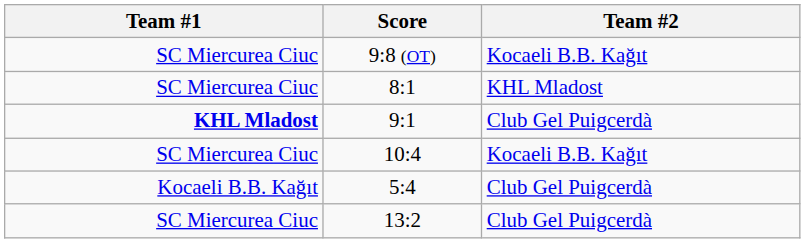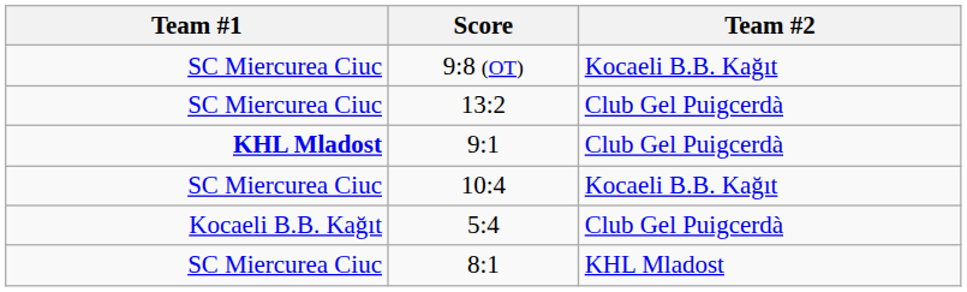 <table class="wikitable" style="text-align: center;">
 <tr>
 <th width=22%>Team #1</th>
 <th width=11%>Score</th>
 <th width=22%>Team #2</th>
 </tr>
 <tr>
 <td style="text-align: right;"><a href='#'>SC Miercurea Ciuc</a> </td>
 <td>9:8 <small>(<a href='#'>OT</a>)</small></td>
 <td style="text-align: left;"> <a href='#'>Kocaeli B.B. Kağıt</a></td>
 </tr>
 <tr>
 <td style="text-align: right;"><a href='#'>SC Miercurea Ciuc</a> </td>
-<td>8:1</td>
-<td style="text-align: left;"> <a href='#'>KHL Mladost</a></td>
+<td>13:2</td>
+<td style="text-align: left;"> <a href='#'>Club Gel Puigcerdà</a></td>
 </tr>
 <tr>
 <td style="text-align: right;"><strong><a href='#'>KHL Mladost</a> </strong></td>
 <td>9:1</td>
 <td style="text-align: left;"> <a href='#'>Club Gel Puigcerdà</a></td>
 </tr>
 <tr>
 <td style="text-align: right;"><a href='#'>SC Miercurea Ciuc</a> </td>
 <td>10:4</td>
 <td style="text-align: left;"> <a href='#'>Kocaeli B.B. Kağıt</a></td>
 </tr>
 <tr>
 <td style="text-align: right;"><a href='#'>Kocaeli B.B. Kağıt</a> </td>
 <td>5:4</td>
 <td style="text-align: left;"> <a href='#'>Club Gel Puigcerdà</a></td>
 </tr>
 <tr>
 <td style="text-align: right;"><a href='#'>SC Miercurea Ciuc</a> </td>
-<td>13:2</td>
-<td style="text-align: left;"> <a href='#'>Club Gel Puigcerdà</a></td>
+<td>8:1</td>
+<td style="text-align: left;"> <a href='#'>KHL Mladost</a></td>
 </tr>
 </table>
